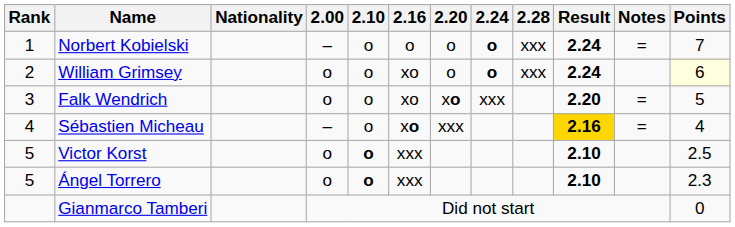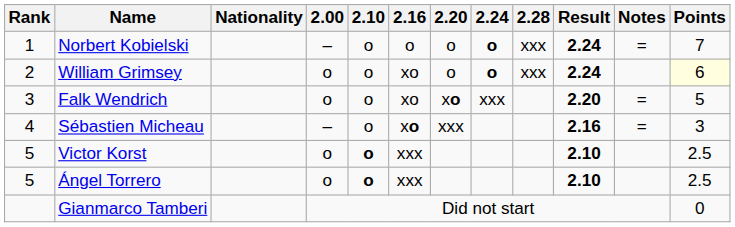 <table class="wikitable sortable" style="text-align:center;">
 <tr>
 <th>Rank</th>
 <th>Name</th>
 <th>Nationality</th>
 <th>2.00</th>
 <th>2.10</th>
 <th>2.16</th>
 <th>2.20</th>
 <th>2.24</th>
 <th>2.28</th>
 <th>Result</th>
 <th>Notes</th>
 <th>Points</th>
 </tr>
 <tr>
 <td>1</td>
 <td align=left><a href='#'>Norbert Kobielski</a></td>
 <td align=left></td>
 <td>–</td>
 <td>o</td>
 <td>o</td>
 <td>o</td>
 <td><strong>o</strong></td>
 <td>xxx</td>
 <td><strong>2.24</strong></td>
 <td>=</td>
 <td>7</td>
 </tr>
 <tr>
 <td>2</td>
 <td align=left><a href='#'>William Grimsey</a></td>
 <td align=left></td>
 <td>o</td>
 <td>o</td>
 <td>xo</td>
 <td>o</td>
 <td><strong>o</strong></td>
 <td>xxx</td>
 <td><strong>2.24</strong></td>
 <td></td>
 <td style="background: lightyellow;">6</td>
 </tr>
 <tr>
 <td>3</td>
 <td align=left><a href='#'>Falk Wendrich</a></td>
 <td align=left></td>
 <td>o</td>
 <td>o</td>
 <td>xo</td>
 <td>x<strong>o</strong></td>
 <td>xxx</td>
 <td></td>
 <td><strong>2.20</strong></td>
 <td>=</td>
 <td>5</td>
 </tr>
 <tr>
 <td>4</td>
 <td align=left><a href='#'>Sébastien Micheau</a></td>
 <td align=left></td>
 <td>–</td>
 <td>o</td>
 <td>x<strong>o</strong></td>
 <td>xxx</td>
 <td></td>
 <td></td>
-<td style="background: gold;"><strong>2.16</strong></td>
+<td><strong>2.16</strong></td>
 <td>=</td>
-<td>4</td>
+<td>3</td>
 </tr>
 <tr>
 <td>5</td>
 <td align=left><a href='#'>Victor Korst</a></td>
 <td align=left></td>
 <td>o</td>
 <td><strong>o</strong></td>
 <td>xxx</td>
 <td></td>
 <td></td>
 <td></td>
 <td><strong>2.10</strong></td>
 <td></td>
 <td>2.5</td>
 </tr>
 <tr>
 <td>5</td>
 <td align=left><a href='#'>Ángel Torrero</a></td>
 <td align=left></td>
 <td>o</td>
 <td><strong>o</strong></td>
 <td>xxx</td>
 <td></td>
 <td></td>
 <td></td>
 <td><strong>2.10</strong></td>
 <td></td>
-<td>2.3</td>
+<td>2.5</td>
 </tr>
 <tr>
 <td></td>
 <td align=left><a href='#'>Gianmarco Tamberi</a></td>
 <td align=left></td>
 <td colspan=8>Did not start</td>
 <td>0</td>
 </tr>
 </table>
